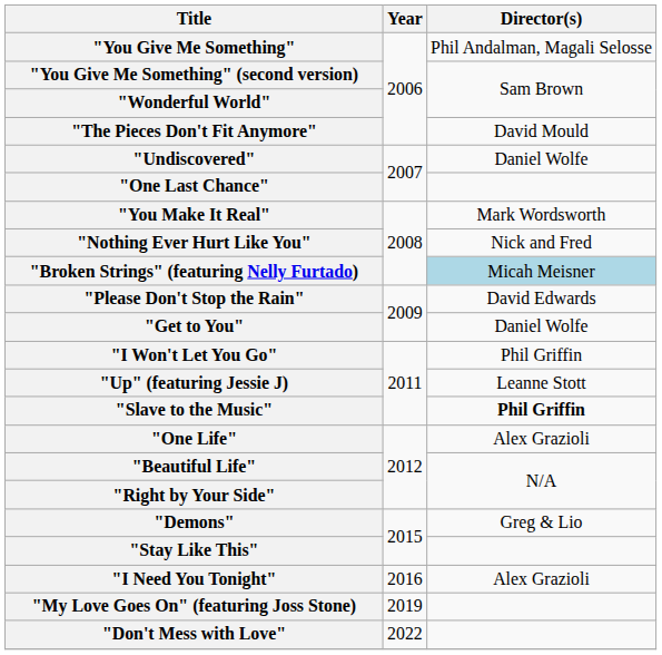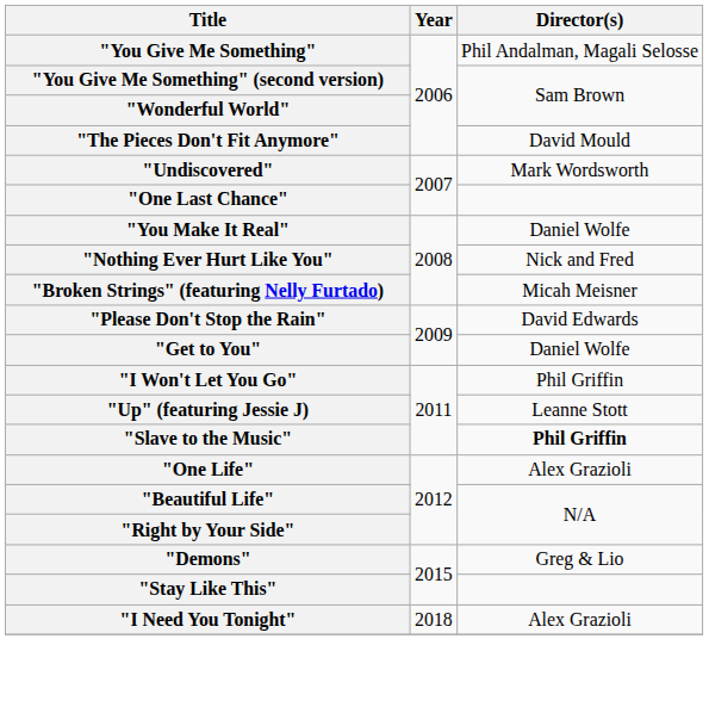 <table class="wikitable plainrowheaders" style="text-align:center;" border="1">
 <tr>
 <th scope="col" style="width:21em;">Title</th>
 <th scope="col" style="width:1em;">Year</th>
 <th scope="col">Director(s)</th>
 </tr>
 <tr>
 <th scope="row">"You Give Me Something"</th>
 <td rowspan="4">2006</td>
 <td>Phil Andalman, Magali Selosse</td>
 </tr>
 <tr>
 <th scope="row">"You Give Me Something" (second version)</th>
 <td rowspan="2">Sam Brown</td>
 </tr>
 <tr>
 <th scope="row">"Wonderful World"</th>
 </tr>
 <tr>
 <th scope="row">"The Pieces Don't Fit Anymore"</th>
 <td>David Mould</td>
 </tr>
 <tr>
 <th scope="row">"Undiscovered"</th>
 <td rowspan="2">2007</td>
-<td>Daniel Wolfe</td>
+<td>Mark Wordsworth</td>
 </tr>
 <tr>
 <th scope="row">"One Last Chance"</th>
 <td></td>
 </tr>
 <tr>
 <th scope="row">"You Make It Real"</th>
 <td rowspan="3">2008</td>
-<td>Mark Wordsworth</td>
+<td>Daniel Wolfe</td>
 </tr>
 <tr>
 <th scope="row">"Nothing Ever Hurt Like You"</th>
 <td>Nick and Fred</td>
 </tr>
 <tr>
 <th scope="row">"Broken Strings" (featuring <a href='#'>Nelly Furtado</a>)</th>
-<td style="background: lightblue;">Micah Meisner</td>
+<td>Micah Meisner</td>
 </tr>
 <tr>
 <th scope="row">"Please Don't Stop the Rain"</th>
 <td rowspan="2">2009</td>
 <td>David Edwards</td>
 </tr>
 <tr>
 <th scope="row">"Get to You"</th>
 <td>Daniel Wolfe</td>
 </tr>
 <tr>
 <th scope="row">"I Won't Let You Go"</th>
 <td rowspan="3">2011</td>
 <td>Phil Griffin</td>
 </tr>
 <tr>
 <th scope="row">"Up" (featuring Jessie J)</th>
 <td>Leanne Stott</td>
 </tr>
 <tr>
 <th scope="row">"Slave to the Music"</th>
 <td><strong>Phil Griffin</strong></td>
 </tr>
 <tr>
 <th scope="row">"One Life"</th>
 <td rowspan="3">2012</td>
 <td>Alex Grazioli</td>
 </tr>
 <tr>
 <th scope="row">"Beautiful Life"</th>
 <td rowspan="2">N/A</td>
 </tr>
 <tr>
 <th scope="row">"Right by Your Side"</th>
 </tr>
 <tr>
 <th scope="row">"Demons"</th>
 <td rowspan="2">2015</td>
 <td>Greg & Lio</td>
 </tr>
 <tr>
 <th scope="row">"Stay Like This"</th>
 <td></td>
 </tr>
 <tr>
 <th scope="row">"I Need You Tonight"</th>
-<td>2016</td>
+<td>2018</td>
 <td>Alex Grazioli</td>
-</tr>
-<tr>
-<th scope="row">"My Love Goes On" (featuring Joss Stone)</th>
-<td>2019</td>
-<td></td>
-</tr>
-<tr>
-<th scope="row">"Don't Mess with Love"</th>
-<td>2022</td>
-<td></td>
 </tr>
 <tr>
 </tr>
 </table>
